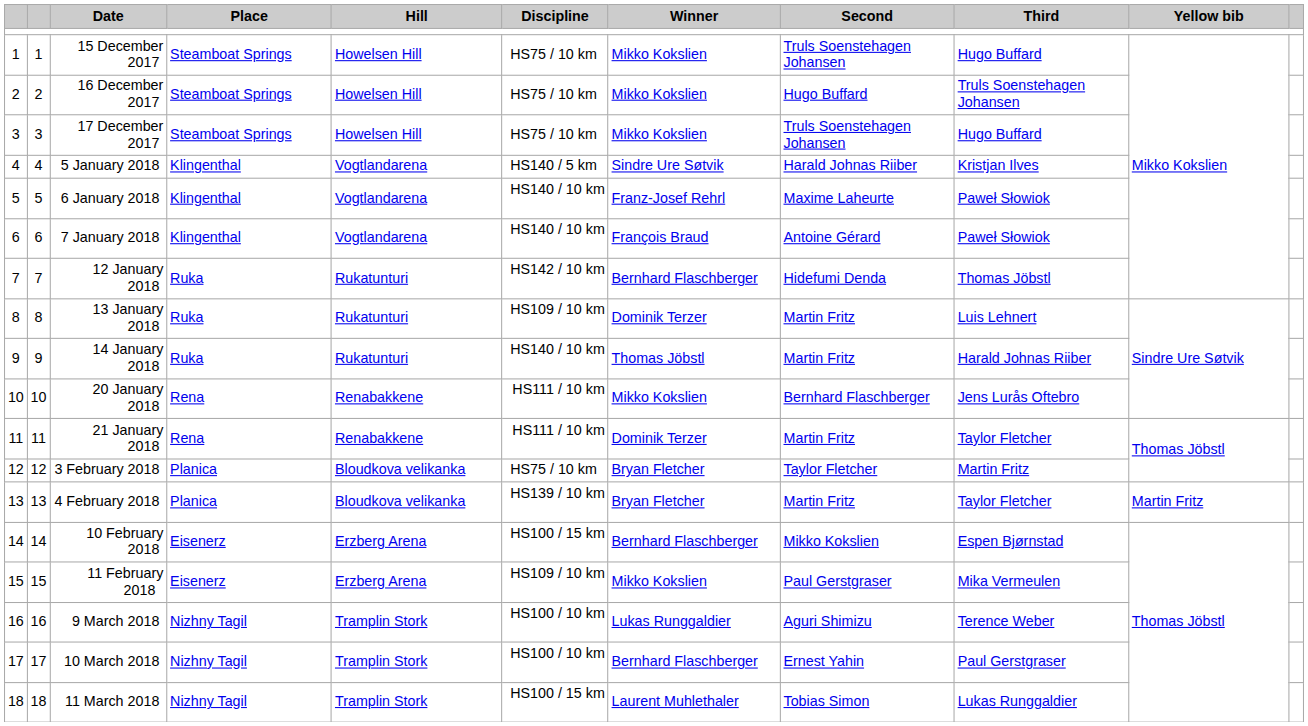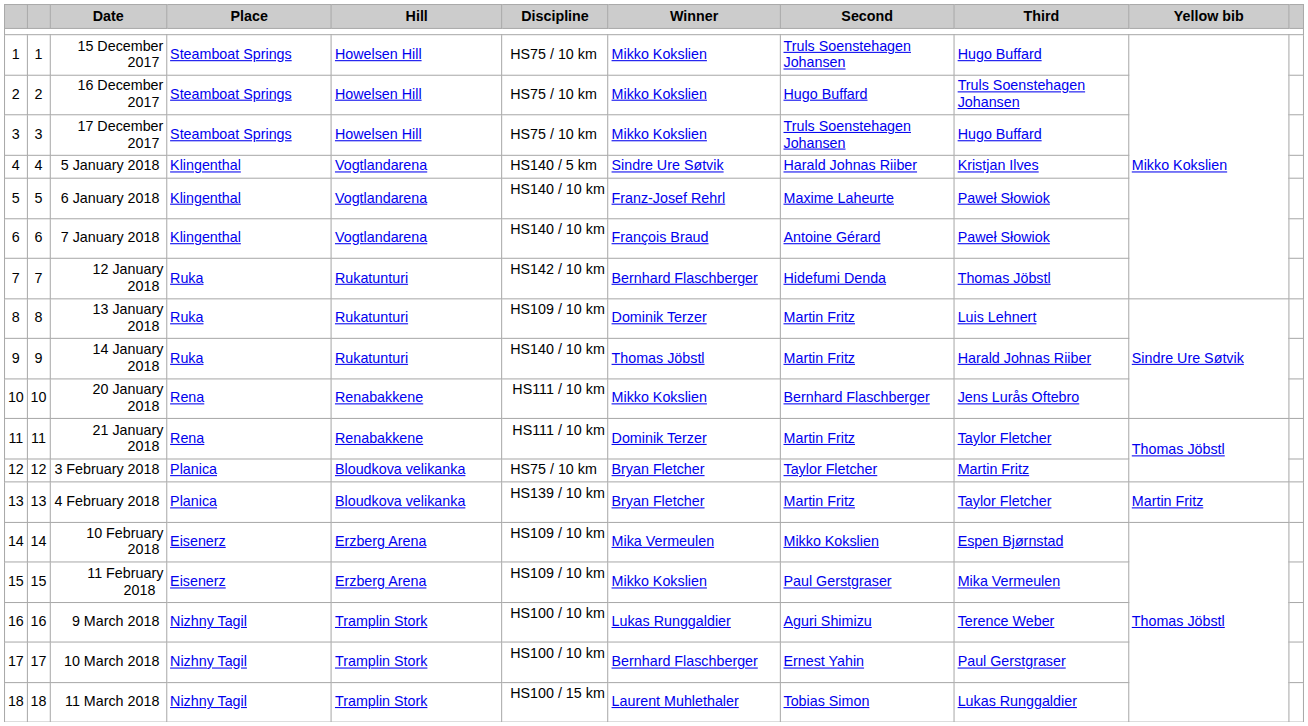 <table class="wikitable plainrowheaders" style="background:#fff; font-size:86%; line-height:16px; border:grey solid 1px; border-collapse:collapse;">
 <tr style="background:#ccc; text-align:center;">
 <th scope="col" style="background:#ccc; width=20 px;"></th>
 <th scope="col" style="background:#ccc; width=30 px;"></th>
 <th scope="col" style="background:#ccc; width:120px;">Date</th>
 <th scope="col" style="background:#ccc; width:180px;">Place</th>
 <th scope="col" style="background:#ccc; width:180px;">Hill</th>
 <th scope="col" style="background:#ccc; width:106px;">Discipline</th>
 <th scope="col" style="background:#ccc; width:185px;">Winner</th>
 <th scope="col" style="background:#ccc; width:185px;">Second</th>
 <th scope="col" style="background:#ccc; width:185px;">Third</th>
 <th scope="col" style="background:#ccc; width:180px;">Yellow bib</th>
 <th scope="col" style="background:#ccc; width:10px;"></th>
 </tr>
 <tr>
 <td colspan=11></td>
 </tr>
 <tr>
 <td align=center>1</td>
 <td align=center>1</td>
 <td align=right>15 December 2017 </td>
 <td> <a href='#'>Steamboat Springs</a></td>
 <td><a href='#'>Howelsen Hill</a></td>
 <td align=right>HS75 / 10 km  </td>
 <td> <a href='#'>Mikko Kokslien</a></td>
 <td> <a href='#'>Truls Soenstehagen Johansen</a></td>
 <td> <a href='#'>Hugo Buffard</a></td>
 <td rowspan=7> <a href='#'>Mikko Kokslien</a></td>
 <td></td>
 </tr>
 <tr>
 <td align=center>2</td>
 <td align=center>2</td>
 <td align=right>16 December 2017 </td>
 <td> <a href='#'>Steamboat Springs</a></td>
 <td><a href='#'>Howelsen Hill</a></td>
 <td align=right>HS75 / 10 km  </td>
 <td> <a href='#'>Mikko Kokslien</a></td>
 <td> <a href='#'>Hugo Buffard</a></td>
 <td> <a href='#'>Truls Soenstehagen Johansen</a></td>
 <td></td>
 </tr>
 <tr>
 <td align=center>3</td>
 <td align=center>3</td>
 <td align=right>17 December 2017 </td>
 <td> <a href='#'>Steamboat Springs</a></td>
 <td><a href='#'>Howelsen Hill</a></td>
 <td align=right>HS75 / 10 km  </td>
 <td> <a href='#'>Mikko Kokslien</a></td>
 <td> <a href='#'>Truls Soenstehagen Johansen</a></td>
 <td> <a href='#'>Hugo Buffard</a></td>
 <td></td>
 </tr>
 <tr>
 <td align=center>4</td>
 <td align=center>4</td>
 <td align=right>5 January 2018 </td>
 <td> <a href='#'>Klingenthal</a></td>
 <td><a href='#'>Vogtlandarena</a></td>
 <td align=right>HS140 / 5 km  </td>
 <td> <a href='#'>Sindre Ure Søtvik</a></td>
 <td> <a href='#'>Harald Johnas Riiber</a></td>
 <td> <a href='#'>Kristjan Ilves</a></td>
 <td></td>
 </tr>
 <tr>
 <td align=center>5</td>
 <td align=center>5</td>
 <td align=right>6 January 2018 </td>
 <td> <a href='#'>Klingenthal</a></td>
 <td><a href='#'>Vogtlandarena</a></td>
 <td align=right>HS140 / 10 km  </td>
 <td> <a href='#'>Franz-Josef Rehrl</a></td>
 <td> <a href='#'>Maxime Laheurte</a></td>
 <td> <a href='#'>Paweł Słowiok</a></td>
 <td></td>
 </tr>
 <tr>
 <td align=center>6</td>
 <td align=center>6</td>
 <td align=right>7 January 2018 </td>
 <td> <a href='#'>Klingenthal</a></td>
 <td><a href='#'>Vogtlandarena</a></td>
 <td align=right>HS140 / 10 km  </td>
 <td> <a href='#'>François Braud</a></td>
 <td> <a href='#'>Antoine Gérard</a></td>
 <td> <a href='#'>Paweł Słowiok</a></td>
 <td></td>
 </tr>
 <tr>
 <td align=center>7</td>
 <td align=center>7</td>
 <td align=right>12 January 2018 </td>
 <td> <a href='#'>Ruka</a></td>
 <td><a href='#'>Rukatunturi</a></td>
 <td align=right>HS142 / 10 km  </td>
 <td> <a href='#'>Bernhard Flaschberger</a></td>
 <td> <a href='#'>Hidefumi Denda</a></td>
 <td> <a href='#'>Thomas Jöbstl</a></td>
 <td></td>
 </tr>
 <tr>
 <td align=center>8</td>
 <td align=center>8</td>
 <td align=right>13 January 2018 </td>
 <td> <a href='#'>Ruka</a></td>
 <td><a href='#'>Rukatunturi</a></td>
 <td align=right>HS109 / 10 km  </td>
 <td> <a href='#'>Dominik Terzer</a></td>
 <td> <a href='#'>Martin Fritz</a></td>
 <td> <a href='#'>Luis Lehnert</a></td>
 <td rowspan=3> <a href='#'>Sindre Ure Søtvik</a></td>
 <td></td>
 </tr>
 <tr>
 <td align=center>9</td>
 <td align=center>9</td>
 <td align=right>14 January 2018 </td>
 <td> <a href='#'>Ruka</a></td>
 <td><a href='#'>Rukatunturi</a></td>
 <td align=right>HS140 / 10 km  </td>
 <td> <a href='#'>Thomas Jöbstl</a></td>
 <td> <a href='#'>Martin Fritz</a></td>
 <td> <a href='#'>Harald Johnas Riiber</a></td>
 <td></td>
 </tr>
 <tr>
 <td align=center>10</td>
 <td align=center>10</td>
 <td align=right>20 January 2018 </td>
 <td> <a href='#'>Rena</a></td>
 <td><a href='#'>Renabakkene</a></td>
 <td align=right>HS111 / 10 km  </td>
 <td> <a href='#'>Mikko Kokslien</a></td>
 <td> <a href='#'>Bernhard Flaschberger</a></td>
 <td> <a href='#'>Jens Lurås Oftebro</a></td>
 <td></td>
 </tr>
 <tr>
 <td align=center>11</td>
 <td align=center>11</td>
 <td align=right>21 January 2018 </td>
 <td> <a href='#'>Rena</a></td>
 <td><a href='#'>Renabakkene</a></td>
 <td align=right>HS111 / 10 km  </td>
 <td> <a href='#'>Dominik Terzer</a></td>
 <td> <a href='#'>Martin Fritz</a></td>
 <td> <a href='#'>Taylor Fletcher</a></td>
 <td rowspan=2> <a href='#'>Thomas Jöbstl</a></td>
 <td></td>
 </tr>
 <tr>
 <td align=center>12</td>
 <td align=center>12</td>
 <td align=right>3 February 2018 </td>
 <td> <a href='#'>Planica</a></td>
 <td><a href='#'>Bloudkova velikanka</a></td>
 <td align=right>HS75 / 10 km  </td>
 <td> <a href='#'>Bryan Fletcher</a></td>
 <td> <a href='#'>Taylor Fletcher</a></td>
 <td> <a href='#'>Martin Fritz</a></td>
 <td></td>
 </tr>
 <tr>
 <td align=center>13</td>
 <td align=center>13</td>
 <td align=right>4 February 2018 </td>
 <td> <a href='#'>Planica</a></td>
 <td><a href='#'>Bloudkova velikanka</a></td>
 <td align=right>HS139 / 10 km  </td>
 <td> <a href='#'>Bryan Fletcher</a></td>
 <td> <a href='#'>Martin Fritz</a></td>
 <td> <a href='#'>Taylor Fletcher</a></td>
 <td> <a href='#'>Martin Fritz</a></td>
 <td></td>
 </tr>
 <tr>
 <td align=center>14</td>
 <td align=center>14</td>
 <td align=right>10 February 2018 </td>
 <td> <a href='#'>Eisenerz</a></td>
 <td><a href='#'>Erzberg Arena</a></td>
-<td align=right>HS100 / 15 km  </td>
-<td> <a href='#'>Bernhard Flaschberger</a></td>
+<td align=right>HS109 / 10 km  </td>
+<td> <a href='#'>Mika Vermeulen</a></td>
 <td> <a href='#'>Mikko Kokslien</a></td>
 <td> <a href='#'>Espen Bjørnstad</a></td>
 <td rowspan=5> <a href='#'>Thomas Jöbstl</a></td>
 <td></td>
 </tr>
 <tr>
 <td align=center>15</td>
 <td align=center>15</td>
 <td align=right>11 February 2018  </td>
 <td> <a href='#'>Eisenerz</a></td>
 <td><a href='#'>Erzberg Arena</a></td>
 <td align=right>HS109 / 10 km  </td>
 <td> <a href='#'>Mikko Kokslien</a></td>
 <td> <a href='#'>Paul Gerstgraser</a></td>
 <td> <a href='#'>Mika Vermeulen</a></td>
 <td></td>
 </tr>
 <tr>
 <td align=center>16</td>
 <td align=center>16</td>
 <td align=right>9 March 2018 </td>
 <td> <a href='#'>Nizhny Tagil</a></td>
 <td><a href='#'>Tramplin Stork</a></td>
 <td align=right>HS100 / 10 km  </td>
 <td> <a href='#'>Lukas Runggaldier</a></td>
 <td> <a href='#'>Aguri Shimizu</a></td>
 <td> <a href='#'>Terence Weber</a></td>
 <td></td>
 </tr>
 <tr>
 <td align=center>17</td>
 <td align=center>17</td>
 <td align=right>10 March 2018 </td>
 <td> <a href='#'>Nizhny Tagil</a></td>
 <td><a href='#'>Tramplin Stork</a></td>
 <td align=right>HS100 / 10 km  </td>
 <td> <a href='#'>Bernhard Flaschberger</a></td>
 <td> <a href='#'>Ernest Yahin</a></td>
 <td> <a href='#'>Paul Gerstgraser</a></td>
 <td></td>
 </tr>
 <tr>
 <td align=center>18</td>
 <td align=center>18</td>
 <td align=right>11 March 2018 </td>
 <td> <a href='#'>Nizhny Tagil</a></td>
 <td><a href='#'>Tramplin Stork</a></td>
 <td align=right>HS100 / 15 km  </td>
 <td> <a href='#'>Laurent Muhlethaler</a></td>
 <td> <a href='#'>Tobias Simon</a></td>
 <td> <a href='#'>Lukas Runggaldier</a></td>
 <td></td>
 </tr>
 </table>
